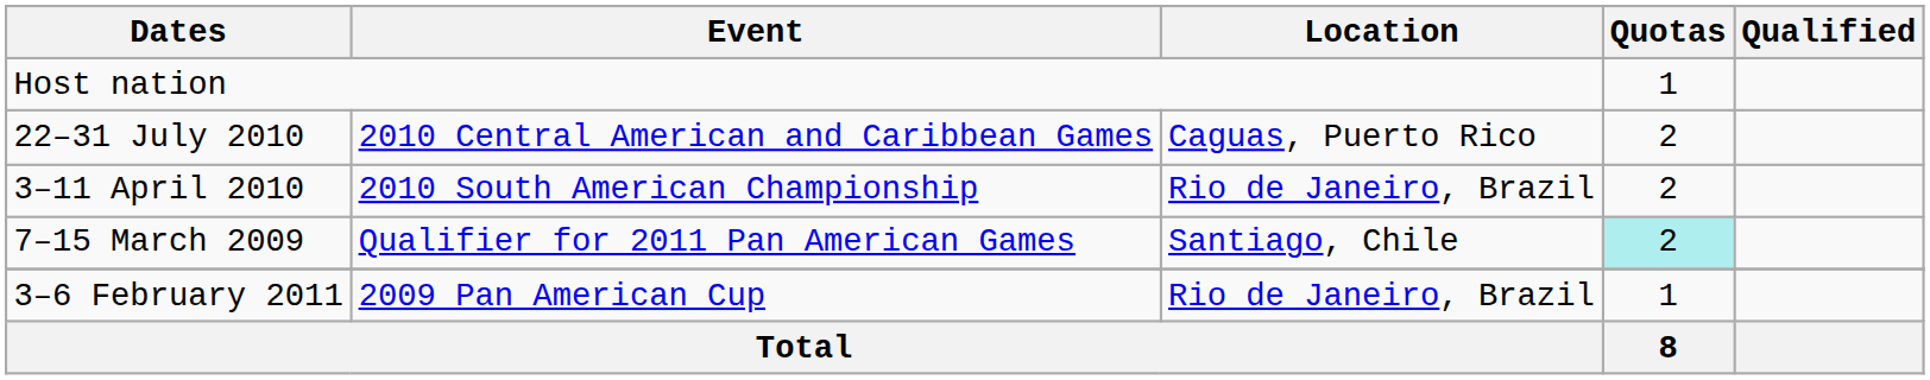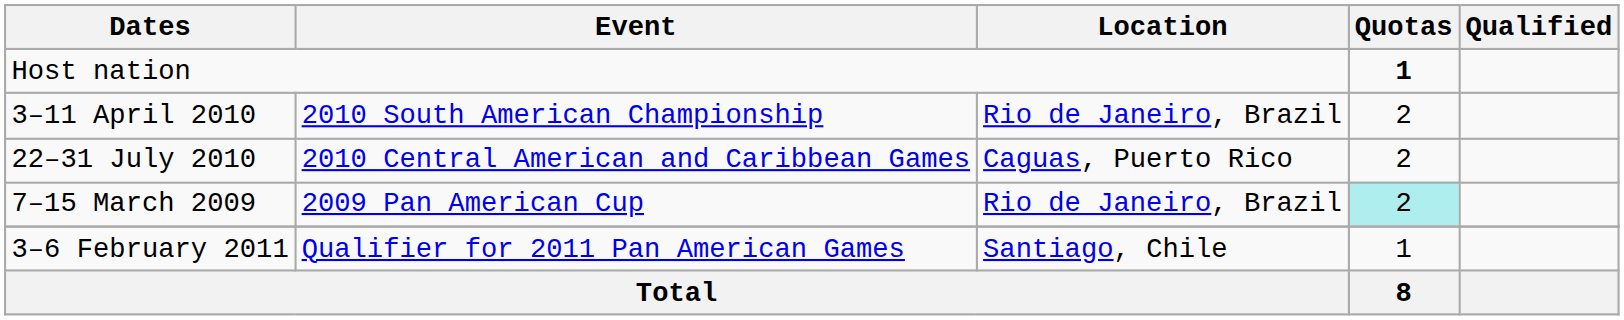 <table class="wikitable">
 <tr>
 <th>Dates</th>
 <th>Event</th>
 <th>Location</th>
 <th>Quotas</th>
 <th>Qualified</th>
 </tr>
 <tr>
 <td colspan=3>Host nation</td>
-<td align=center>1</td>
+<td align=center><strong>1</strong></td>
 <td></td>
+</tr>
+<tr>
+<td>3–11 April 2010</td>
+<td><a href='#'>2010 South American Championship</a></td>
+<td><a href='#'>Rio de Janeiro</a>, Brazil</td>
+<td align=center>2</td>
+<td><br></td>
 </tr>
 <tr>
 <td>22–31 July 2010</td>
 <td><a href='#'>2010 Central American and Caribbean Games</a></td>
 <td><a href='#'>Caguas</a>, Puerto Rico</td>
 <td align=center>2</td>
 <td><br></td>
 </tr>
 <tr>
-<td>3–11 April 2010</td>
-<td><a href='#'>2010 South American Championship</a></td>
+<td>7–15 March 2009</td>
+<td><a href='#'>2009 Pan American Cup</a></td>
 <td><a href='#'>Rio de Janeiro</a>, Brazil</td>
-<td align=center>2</td>
-<td><br></td>
-</tr>
-<tr>
-<td>7–15 March 2009</td>
-<td><a href='#'>Qualifier for 2011 Pan American Games</a></td>
-<td><a href='#'>Santiago</a>, Chile</td>
 <td align=center style="background: paleturquoise;">2</td>
 <td><br></td>
 </tr>
 <tr>
 </tr>
 <tr>
 <td>3–6 February 2011</td>
-<td><a href='#'>2009 Pan American Cup</a></td>
-<td><a href='#'>Rio de Janeiro</a>, Brazil</td>
+<td><a href='#'>Qualifier for 2011 Pan American Games</a></td>
+<td><a href='#'>Santiago</a>, Chile</td>
 <td align=center>1</td>
 <td></td>
 </tr>
 <tr>
 <th colspan=3>Total</th>
 <th>8</th>
 <th></th>
 </tr>
 </table>
